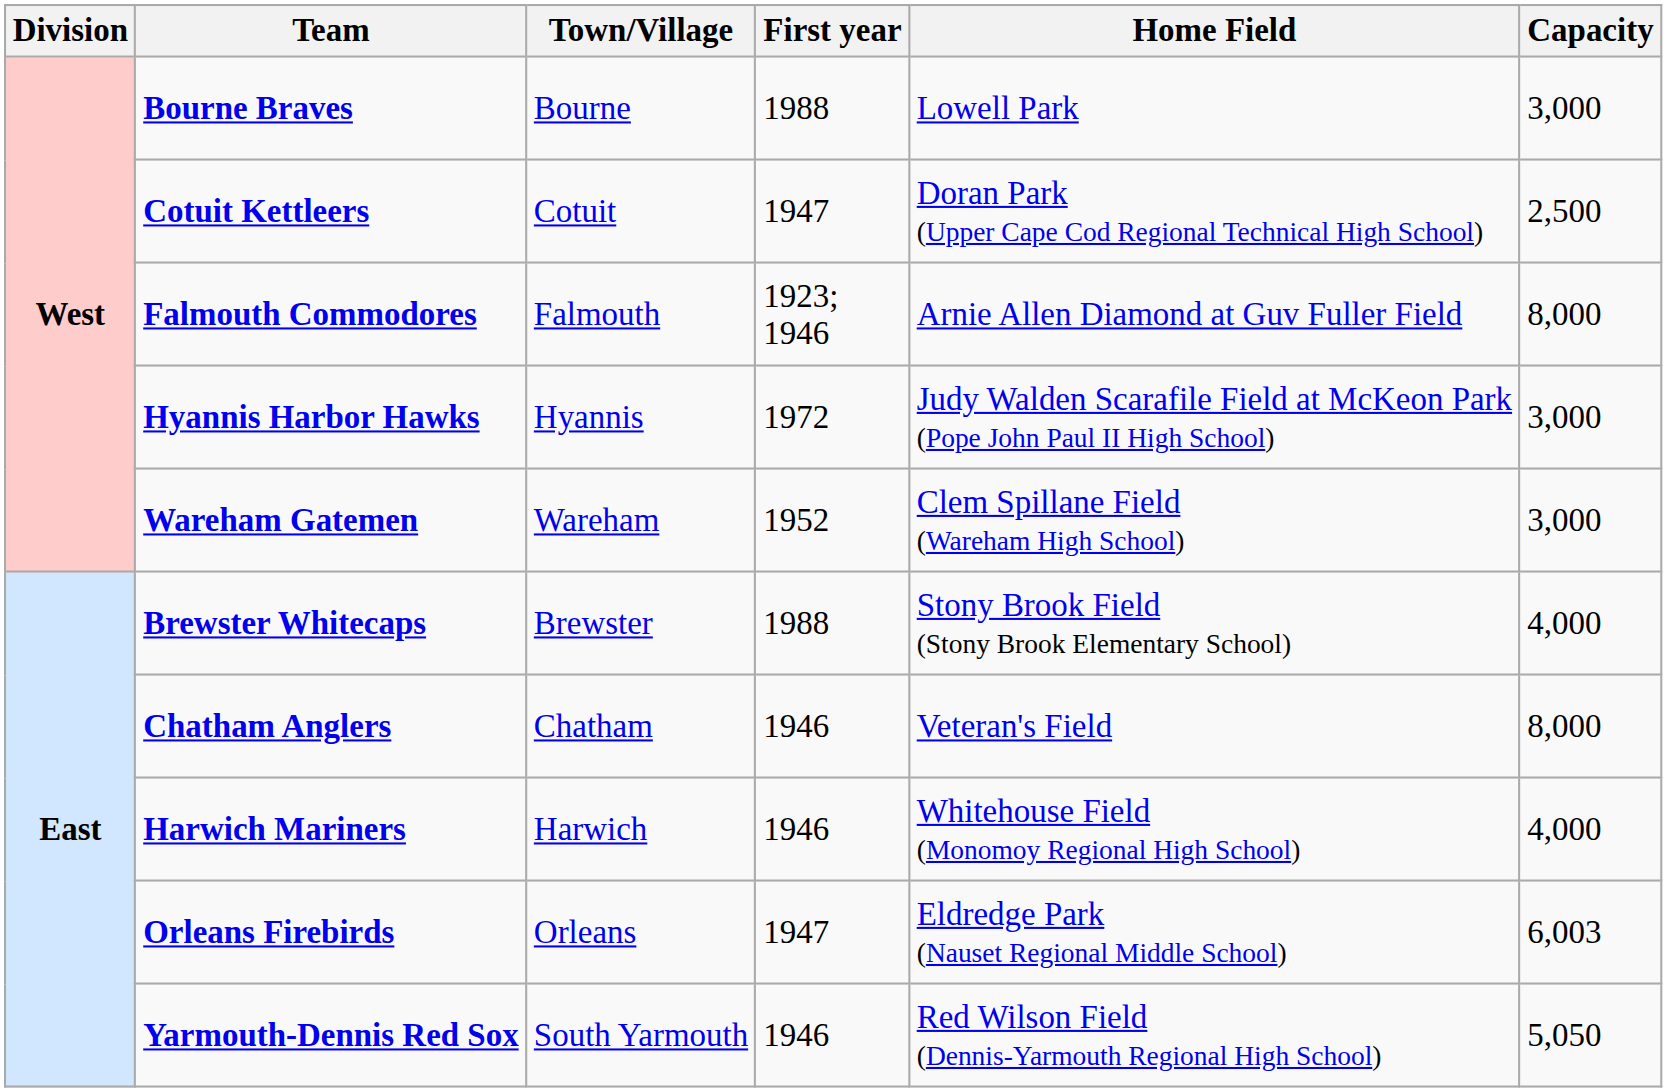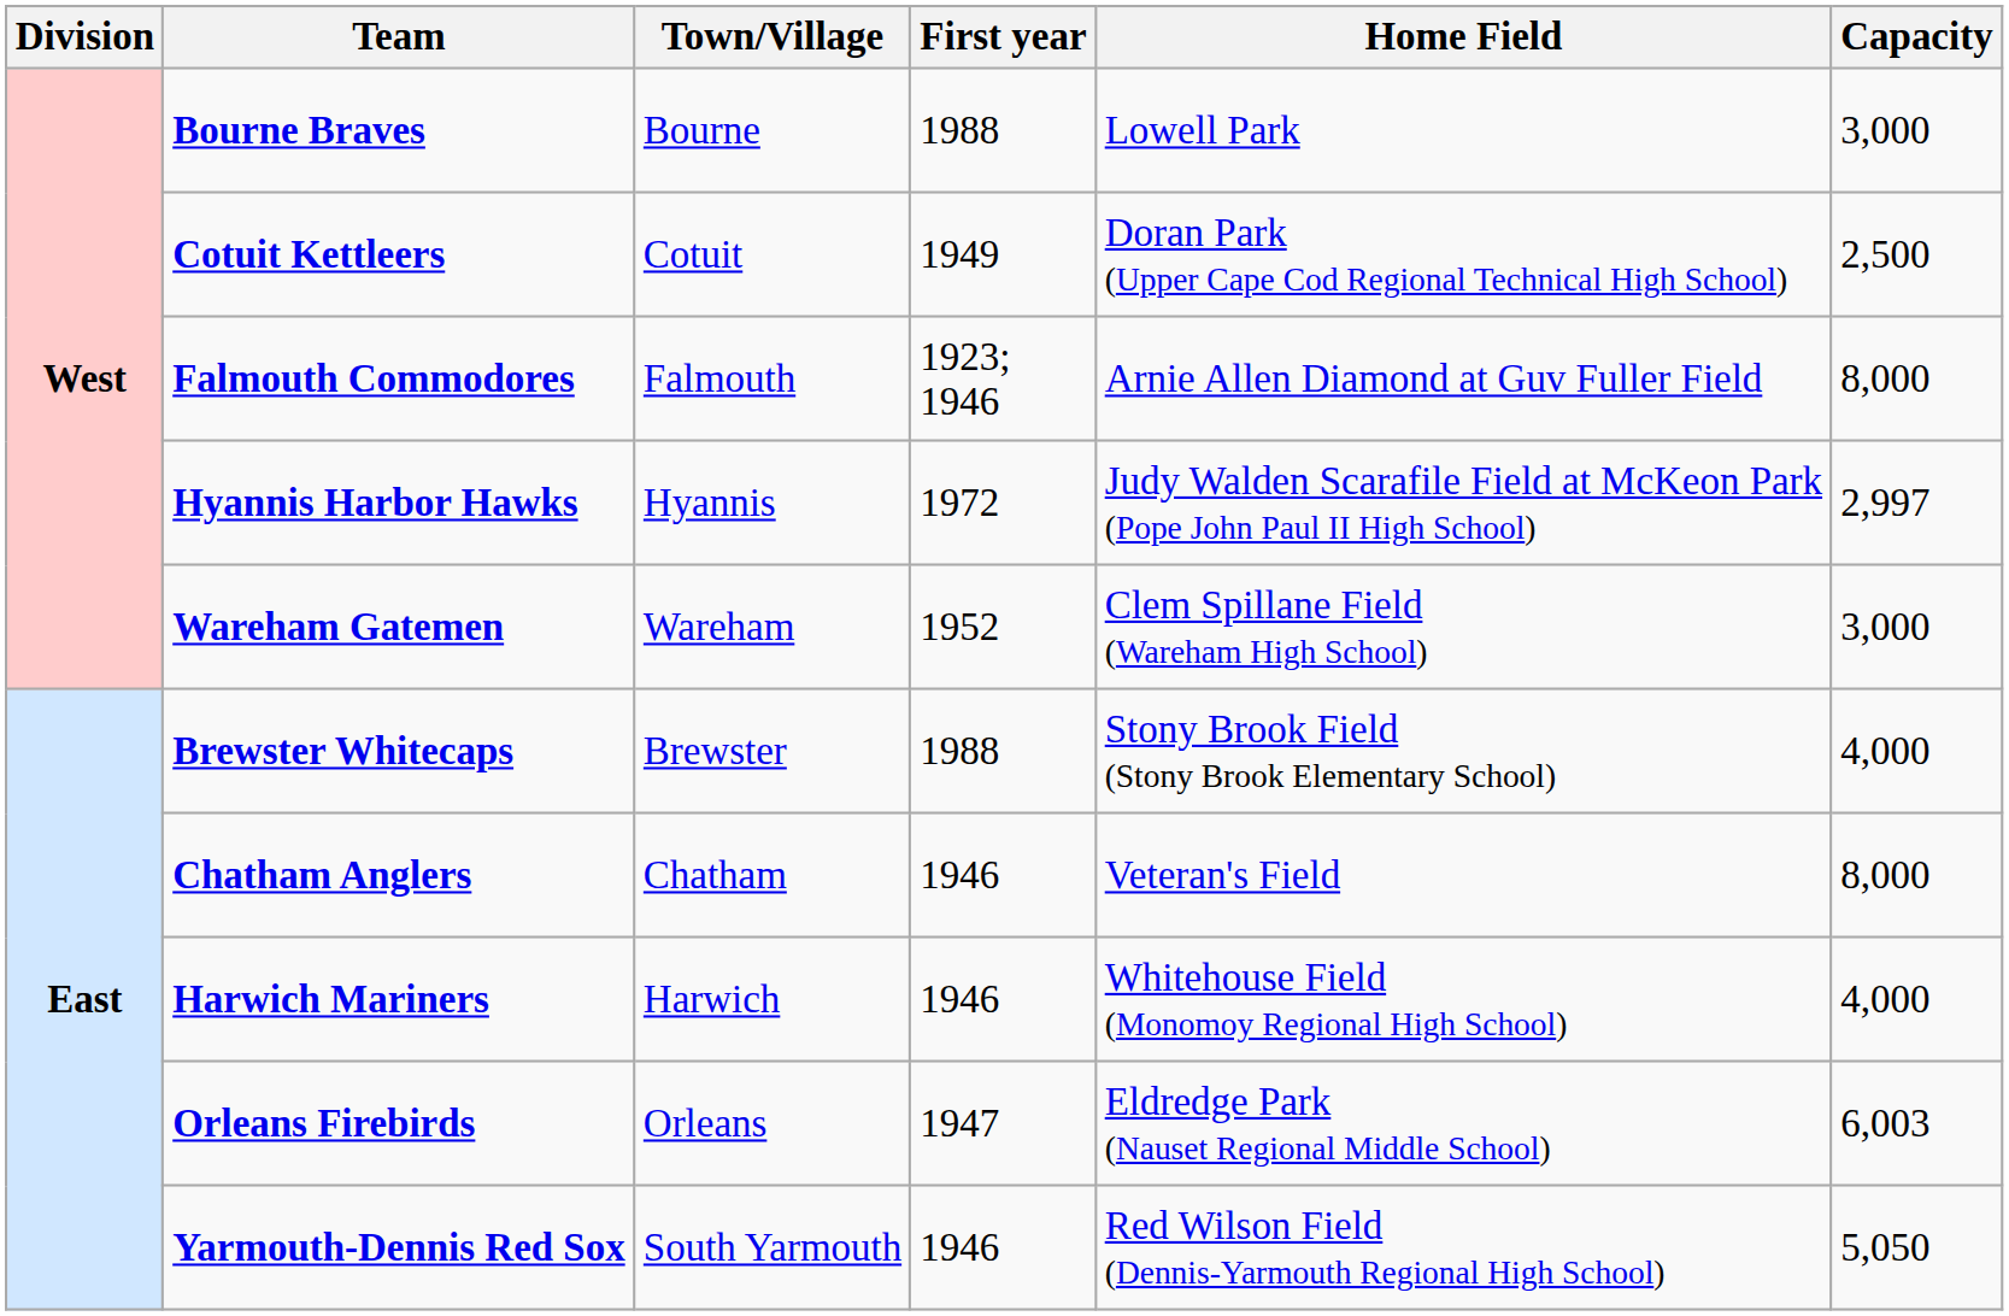 <table class="wikitable sortable" style="text-align:left">
 <tr>
 <th>Division</th>
 <th colspan="1">Team</th>
 <th>Town/Village</th>
 <th>First year</th>
 <th>Home Field</th>
 <th>Capacity</th>
 </tr>
 <tr style="height: 50px;">
 <th rowspan="5" style="background:#ffcccc; color:black;">West</th>
 <td><strong><a href='#'>Bourne Braves</a></strong></td>
 <td><a href='#'>Bourne</a></td>
 <td>1988</td>
 <td><a href='#'>Lowell Park</a></td>
 <td>3,000</td>
 </tr>
 <tr style="height: 50px;">
 <td><strong><a href='#'>Cotuit Kettleers</a></strong></td>
 <td><a href='#'>Cotuit</a></td>
-<td>1947</td>
+<td>1949</td>
 <td><a href='#'>Doran Park</a> <br><small>(<a href='#'>Upper Cape Cod Regional Technical High School</a>)</small></td>
 <td>2,500</td>
 </tr>
 <tr style="height: 50px;">
 <td><strong><a href='#'>Falmouth Commodores</a></strong></td>
 <td><a href='#'>Falmouth</a></td>
 <td>1923;<br>1946</td>
 <td><a href='#'>Arnie Allen Diamond at Guv Fuller Field</a></td>
 <td>8,000</td>
 </tr>
 <tr style="height: 50px;">
 <td><strong><a href='#'>Hyannis Harbor Hawks</a></strong></td>
 <td><a href='#'>Hyannis</a></td>
 <td>1972</td>
 <td><a href='#'>Judy Walden Scarafile Field at McKeon Park</a> <br><small>(<a href='#'>Pope John Paul II High School</a>)</small></td>
-<td>3,000</td>
+<td>2,997</td>
 </tr>
 <tr style="height: 50px;">
 <td><strong><a href='#'>Wareham Gatemen</a></strong></td>
 <td><a href='#'>Wareham</a></td>
 <td>1952</td>
 <td><a href='#'>Clem Spillane Field</a> <br><small>(<a href='#'>Wareham High School</a>)</small></td>
 <td>3,000</td>
 </tr>
 <tr style="height: 50px;">
 <th rowspan="5" style="background:#D0E7FF; color:black;">East</th>
 <td><strong><a href='#'>Brewster Whitecaps</a></strong></td>
 <td><a href='#'>Brewster</a></td>
 <td>1988</td>
 <td><a href='#'>Stony Brook Field</a> <br><small>(Stony Brook Elementary School)</small></td>
 <td>4,000</td>
 </tr>
 <tr style="height: 50px;">
 <td><strong><a href='#'>Chatham Anglers</a></strong></td>
 <td><a href='#'>Chatham</a></td>
 <td>1946</td>
 <td><a href='#'>Veteran's Field</a></td>
 <td>8,000</td>
 </tr>
 <tr style="height: 50px;">
 <td><strong><a href='#'>Harwich Mariners</a></strong></td>
 <td><a href='#'>Harwich</a></td>
 <td>1946</td>
 <td><a href='#'>Whitehouse Field</a> <br><small>(<a href='#'>Monomoy Regional High School</a>)</small></td>
 <td>4,000</td>
 </tr>
 <tr style="height: 50px;">
 <td><strong><a href='#'>Orleans Firebirds</a></strong></td>
 <td><a href='#'>Orleans</a></td>
 <td>1947</td>
 <td><a href='#'>Eldredge Park</a> <br><small>(<a href='#'>Nauset Regional Middle School</a>)</small></td>
 <td>6,003</td>
 </tr>
 <tr style="height: 50px;">
 <td><strong><a href='#'>Yarmouth-Dennis Red Sox</a></strong></td>
 <td><a href='#'>South Yarmouth</a></td>
 <td>1946</td>
 <td><a href='#'>Red Wilson Field</a> <br><small>(<a href='#'>Dennis-Yarmouth Regional High School</a>)</small></td>
 <td>5,050</td>
 </tr>
 </table>
